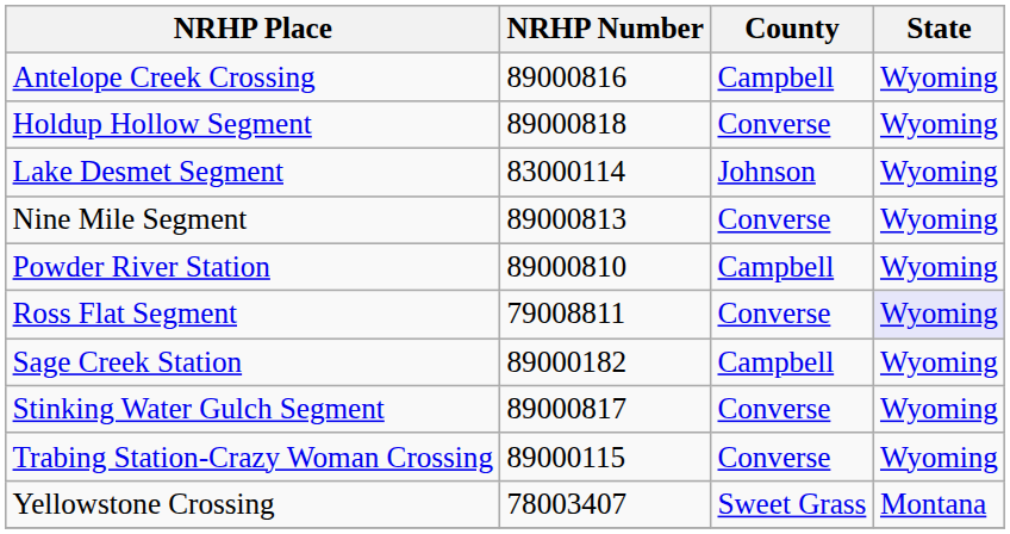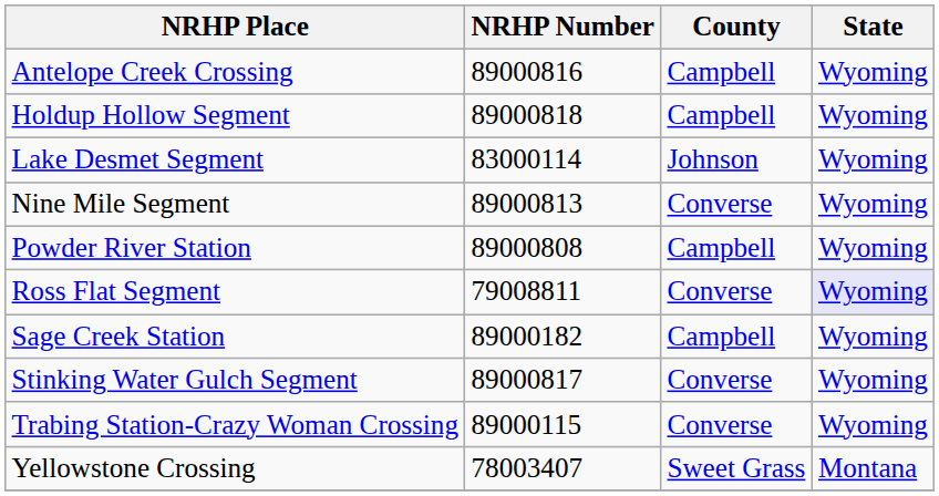 <table class="wikitable">
 <tr>
 <th>NRHP Place</th>
 <th>NRHP Number</th>
 <th>County</th>
 <th>State</th>
 </tr>
 <tr>
 <td><a href='#'>Antelope Creek Crossing</a></td>
 <td>89000816</td>
 <td><a href='#'>Campbell</a></td>
 <td><a href='#'>Wyoming</a></td>
 </tr>
 <tr>
 <td><a href='#'>Holdup Hollow Segment</a></td>
 <td>89000818</td>
-<td><a href='#'>Converse</a></td>
+<td><a href='#'>Campbell</a></td>
 <td><a href='#'>Wyoming</a></td>
 </tr>
 <tr>
 <td><a href='#'>Lake Desmet Segment</a></td>
 <td>83000114</td>
 <td><a href='#'>Johnson</a></td>
 <td><a href='#'>Wyoming</a></td>
 </tr>
 <tr>
 <td>Nine Mile Segment</td>
 <td>89000813</td>
 <td><a href='#'>Converse</a></td>
 <td><a href='#'>Wyoming</a></td>
 </tr>
 <tr>
 <td><a href='#'>Powder River Station</a></td>
-<td>89000810</td>
+<td>89000808</td>
 <td><a href='#'>Campbell</a></td>
 <td><a href='#'>Wyoming</a></td>
 </tr>
 <tr>
 <td><a href='#'>Ross Flat Segment</a></td>
 <td>79008811</td>
 <td><a href='#'>Converse</a></td>
 <td style="background: lavender;"><a href='#'>Wyoming</a></td>
 </tr>
 <tr>
 <td><a href='#'>Sage Creek Station</a></td>
 <td>89000182</td>
 <td><a href='#'>Campbell</a></td>
 <td><a href='#'>Wyoming</a></td>
 </tr>
 <tr>
 <td><a href='#'>Stinking Water Gulch Segment</a></td>
 <td>89000817</td>
 <td><a href='#'>Converse</a></td>
 <td><a href='#'>Wyoming</a></td>
 </tr>
 <tr>
 <td><a href='#'>Trabing Station-Crazy Woman Crossing</a></td>
 <td>89000115</td>
 <td><a href='#'>Converse</a></td>
 <td><a href='#'>Wyoming</a></td>
 </tr>
 <tr>
 <td>Yellowstone Crossing</td>
 <td>78003407</td>
 <td><a href='#'>Sweet Grass</a></td>
 <td><a href='#'>Montana</a></td>
 </tr>
 <tr>
 </tr>
 </table>
